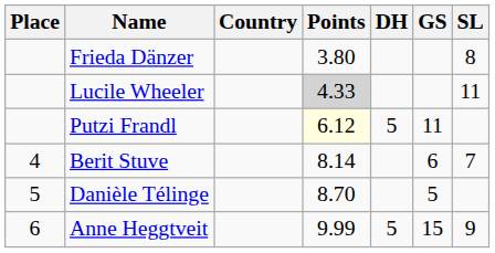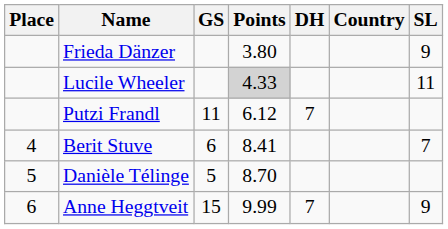 <table class="wikitable" style="text-align:center">
 <tr>
 <th>Place</th>
 <th>Name</th>
-<th>Country</th>
+<th>GS</th>
 <th>Points</th>
 <th>DH</th>
-<th>GS</th>
+<th>Country</th>
 <th>SL</th>
 </tr>
 <tr>
 <td></td>
 <td align=left><a href='#'>Frieda Dänzer</a></td>
-<td align=left></td>
+<td></td>
 <td>3.80</td>
 <td></td>
-<td></td>
-<td>8</td>
+<td align=left></td>
+<td>9</td>
 </tr>
 <tr>
 <td></td>
 <td align=left><a href='#'>Lucile Wheeler</a></td>
-<td align=left></td>
+<td></td>
 <td style="background: lightgrey;">4.33</td>
 <td></td>
-<td></td>
+<td align=left></td>
 <td>11</td>
 </tr>
 <tr>
 <td></td>
 <td align=left><a href='#'>Putzi Frandl</a></td>
+<td>11</td>
+<td>6.12</td>
+<td>7</td>
 <td align=left></td>
-<td style="background: lightyellow;">6.12</td>
-<td>5</td>
-<td>11</td>
 <td></td>
 </tr>
 <tr>
 <td>4</td>
 <td align=left><a href='#'>Berit Stuve</a></td>
+<td>6</td>
+<td>8.41</td>
+<td></td>
 <td align=left></td>
-<td>8.14</td>
-<td></td>
-<td>6</td>
 <td>7</td>
 </tr>
 <tr>
 <td>5</td>
 <td align=left><a href='#'>Danièle Télinge</a></td>
-<td align=left></td>
+<td>5</td>
 <td>8.70</td>
 <td></td>
-<td>5</td>
+<td align=left></td>
 <td></td>
 </tr>
 <tr>
 <td>6</td>
 <td align=left><a href='#'>Anne Heggtveit</a></td>
+<td>15</td>
+<td>9.99</td>
+<td>7</td>
 <td align=left></td>
-<td>9.99</td>
-<td>5</td>
-<td>15</td>
 <td>9</td>
 </tr>
 </table>
